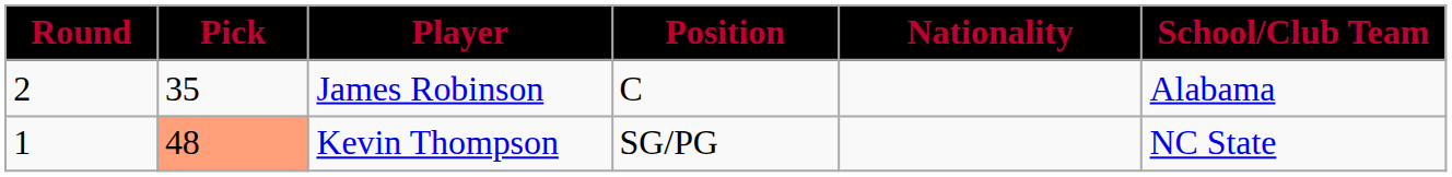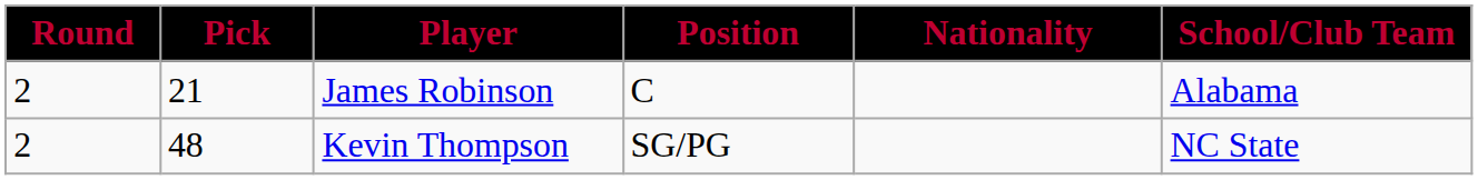 <table class="wikitable sortable sortable">
 <tr>
 <th style="background:#000000;color:#BE0032" width="10%">Round</th>
 <th style="background:#000000;color:#BE0032" width="10%">Pick</th>
 <th style="background:#000000;color:#BE0032" width="20%">Player</th>
 <th style="background:#000000;color:#BE0032" width="15%">Position</th>
 <th style="background:#000000;color:#BE0032" width="20%">Nationality</th>
 <th style="background:#000000;color:#BE0032" width="20%">School/Club Team</th>
 </tr>
 <tr>
 <td>2</td>
-<td>35</td>
+<td>21</td>
 <td><a href='#'>James Robinson</a></td>
 <td>C</td>
 <td></td>
 <td><a href='#'>Alabama</a></td>
 </tr>
 <tr>
-<td>1</td>
-<td style="background: lightsalmon;">48</td>
+<td>2</td>
+<td>48</td>
 <td><a href='#'>Kevin Thompson</a></td>
 <td>SG/PG</td>
 <td></td>
 <td><a href='#'>NC State</a></td>
 </tr>
 </table>
